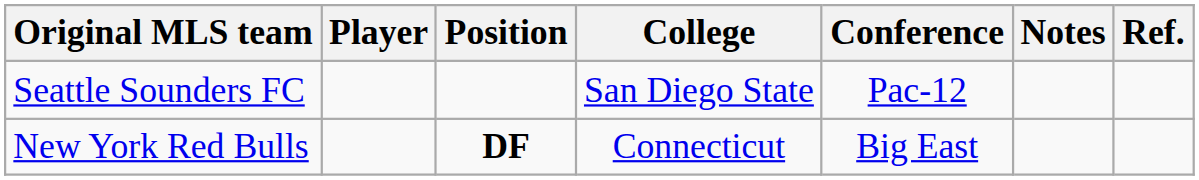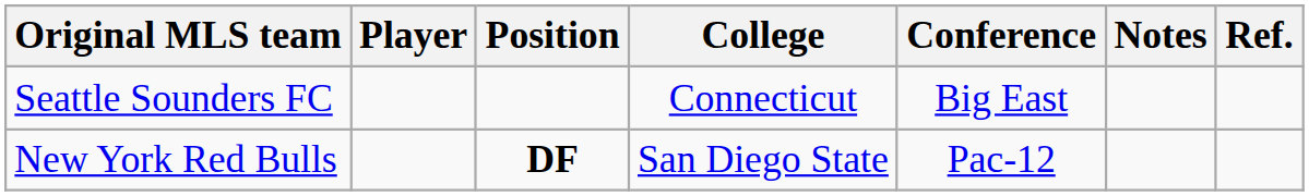 <table class="wikitable sortable" style="text-align:center">
 <tr>
 <th>Original MLS team</th>
 <th>Player</th>
 <th>Position</th>
 <th>College</th>
 <th>Conference</th>
 <th class=unsortable>Notes</th>
 <th class=unsortable>Ref.</th>
 </tr>
 <tr>
 <td align="left"><a href='#'>Seattle Sounders FC</a></td>
 <td align="left"> </td>
 <td></td>
-<td><a href='#'>San Diego State</a></td>
-<td><a href='#'>Pac-12</a></td>
+<td><a href='#'>Connecticut</a></td>
+<td><a href='#'>Big East</a></td>
 <td></td>
 <td></td>
 </tr>
 <tr>
 <td align="left"><a href='#'>New York Red Bulls</a></td>
 <td align="left"> </td>
 <td><strong>DF</strong></td>
-<td><a href='#'>Connecticut</a></td>
-<td><a href='#'>Big East</a></td>
+<td><a href='#'>San Diego State</a></td>
+<td><a href='#'>Pac-12</a></td>
 <td></td>
 <td></td>
 </tr>
 </table>
